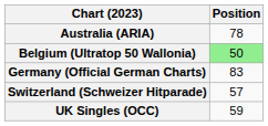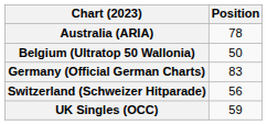 <table class="wikitable sortable plainrowheaders" style="text-align:center">
 <tr>
 <th scope="col">Chart (2023)</th>
 <th scope="col">Position</th>
 </tr>
 <tr>
 <th scope="row">Australia (ARIA)</th>
 <td>78</td>
 </tr>
 <tr>
 <th scope="row">Belgium (Ultratop 50 Wallonia)</th>
-<td style="background: lightgreen;">50</td>
+<td>50</td>
 </tr>
 <tr>
 <th scope="row">Germany (Official German Charts)</th>
 <td>83</td>
 </tr>
 <tr>
 <th scope="row">Switzerland (Schweizer Hitparade)</th>
-<td>57</td>
+<td>56</td>
 </tr>
 <tr>
 <th scope="row">UK Singles (OCC)</th>
 <td>59</td>
 </tr>
 </table>
